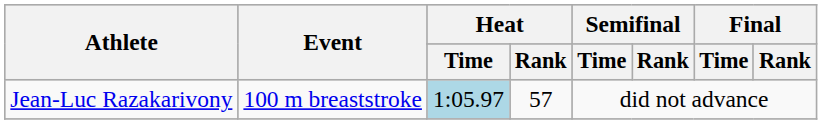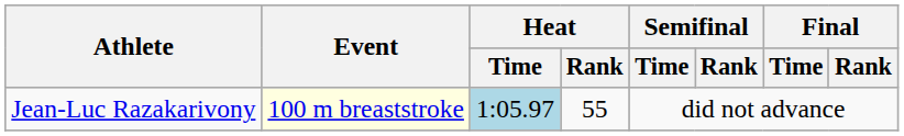 <table class=wikitable style="font-size:90%">
 <tr>
 <th rowspan="2">Athlete</th>
 <th rowspan="2">Event</th>
 <th colspan="2">Heat</th>
 <th colspan="2">Semifinal</th>
 <th colspan="2">Final</th>
 </tr>
 <tr style="font-size:95%">
 <th>Time</th>
 <th>Rank</th>
 <th>Time</th>
 <th>Rank</th>
 <th>Time</th>
 <th>Rank</th>
 </tr>
 <tr align=center>
 <td align=left><a href='#'>Jean-Luc Razakarivony</a></td>
-<td align=left><a href='#'>100 m breaststroke</a></td>
+<td align=left style="background: lightyellow;"><a href='#'>100 m breaststroke</a></td>
 <td style="background: lightblue;">1:05.97</td>
-<td>57</td>
+<td>55</td>
 <td colspan=4>did not advance</td>
 </tr>
 </table>
